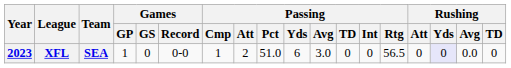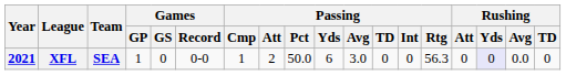 <table class="wikitable" style="text-align:center;">
 <tr>
 <th rowspan="2">Year</th>
 <th rowspan="2">League</th>
 <th rowspan="2">Team</th>
 <th colspan="3">Games</th>
 <th colspan="8">Passing</th>
 <th colspan="4">Rushing</th>
 </tr>
 <tr>
 <th>GP</th>
 <th>GS</th>
 <th>Record</th>
 <th>Cmp</th>
 <th>Att</th>
 <th>Pct</th>
 <th>Yds</th>
 <th>Avg</th>
 <th>TD</th>
 <th>Int</th>
 <th>Rtg</th>
 <th>Att</th>
 <th>Yds</th>
 <th>Avg</th>
 <th>TD</th>
 </tr>
 <tr>
-<th><a href='#'>2023</a></th>
+<th><a href='#'>2021</a></th>
 <th><a href='#'>XFL</a></th>
 <th><a href='#'>SEA</a></th>
 <td>1</td>
 <td>0</td>
 <td>0-0</td>
 <td>1</td>
 <td>2</td>
-<td>51.0</td>
+<td>50.0</td>
 <td>6</td>
 <td>3.0</td>
 <td>0</td>
 <td>0</td>
-<td>56.5</td>
+<td>56.3</td>
 <td>0</td>
 <td style="background: lavender;">0</td>
 <td>0.0</td>
 <td>0</td>
 </tr>
 </table>
